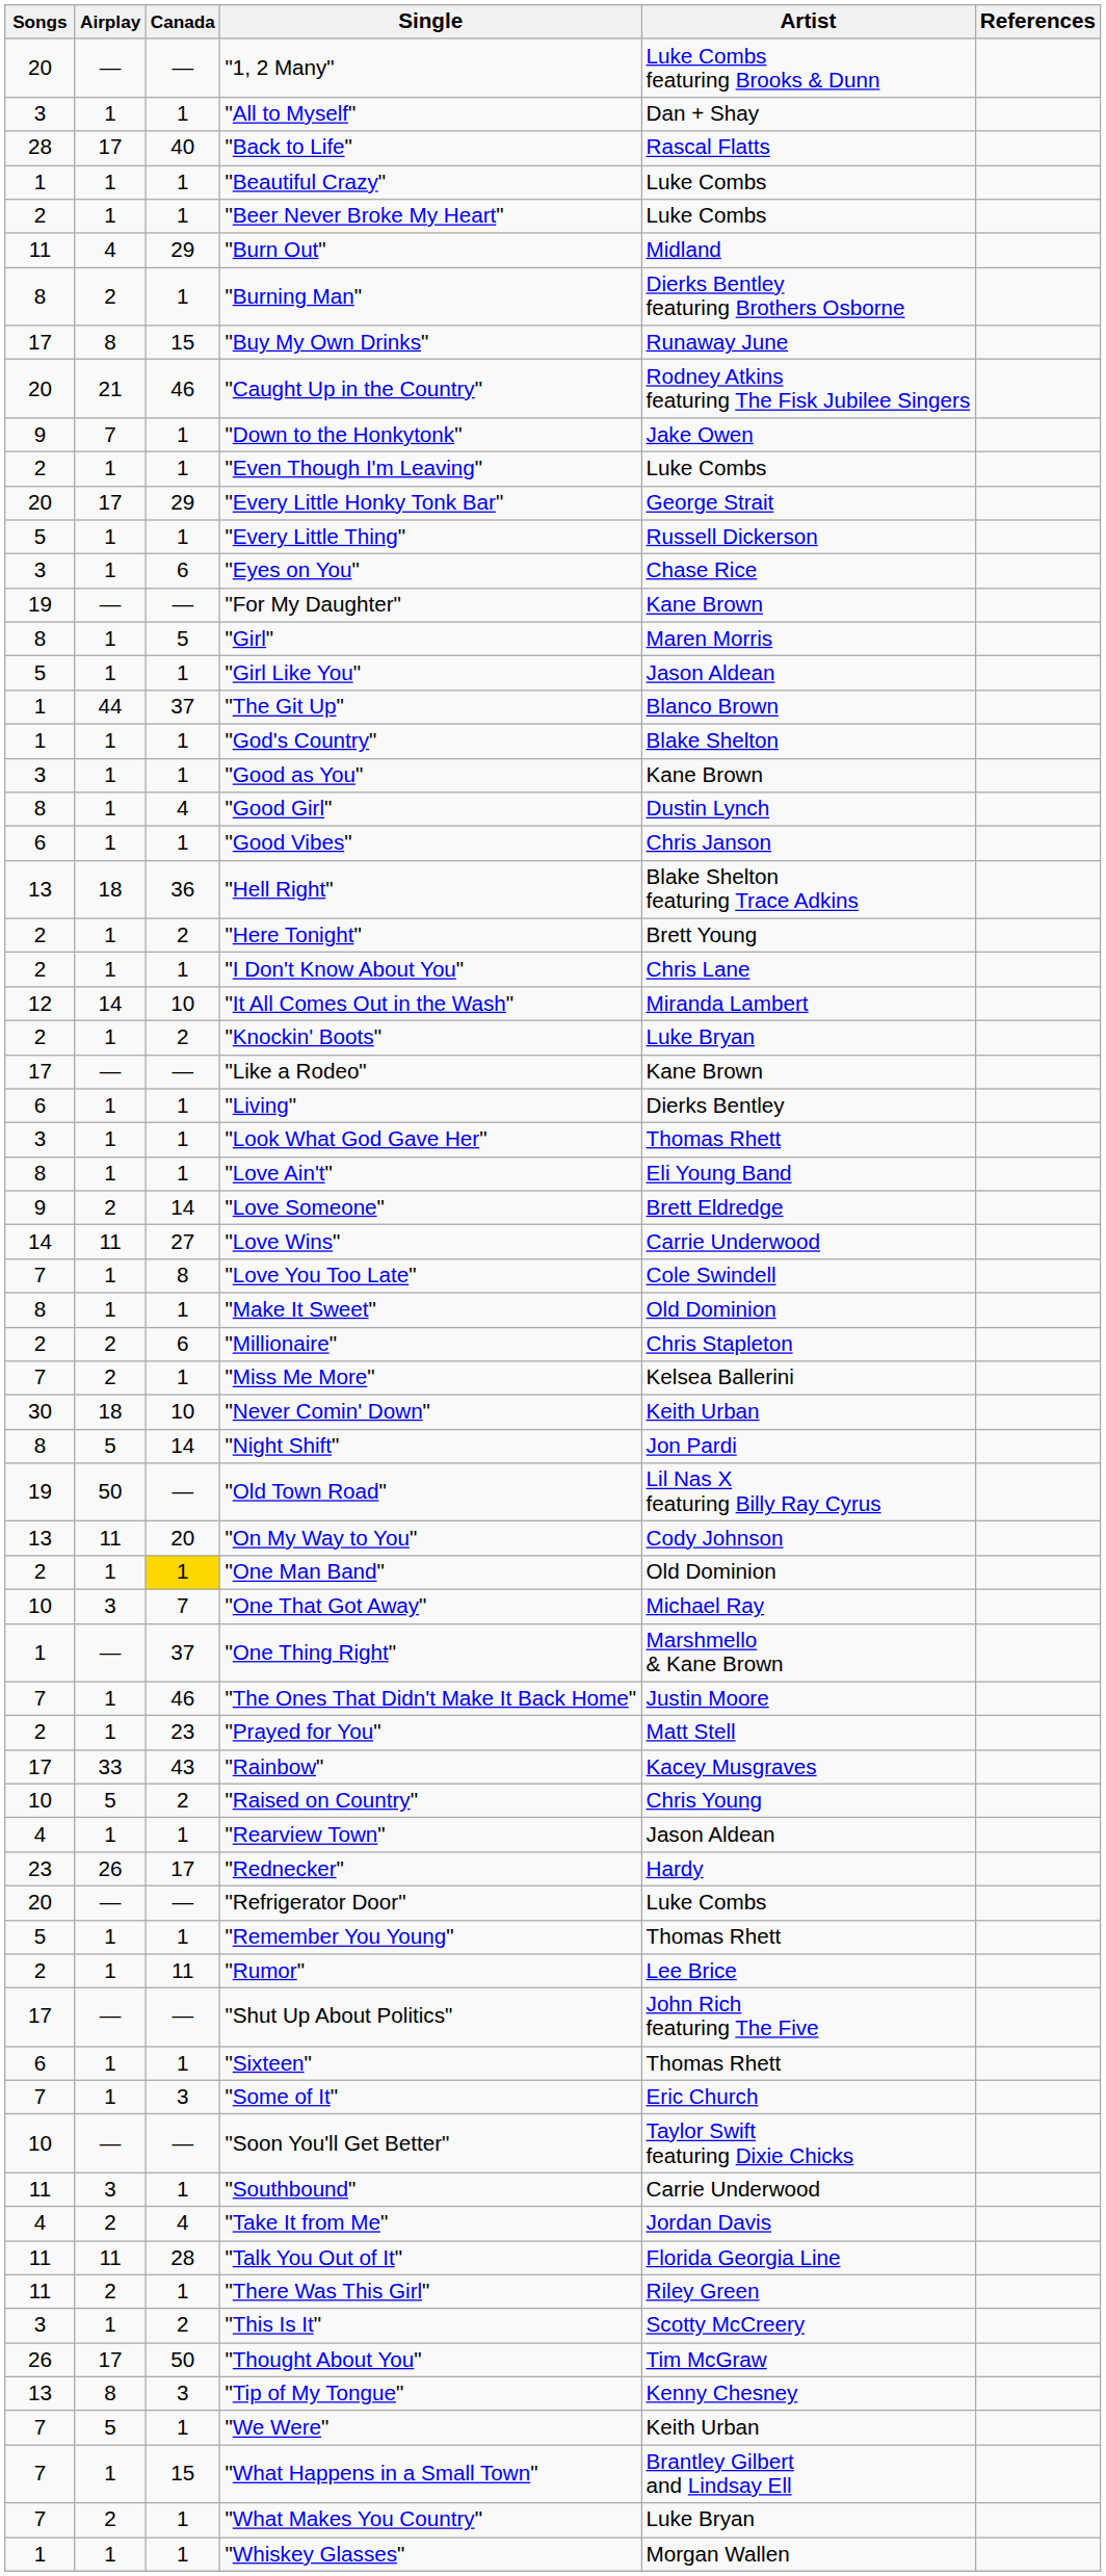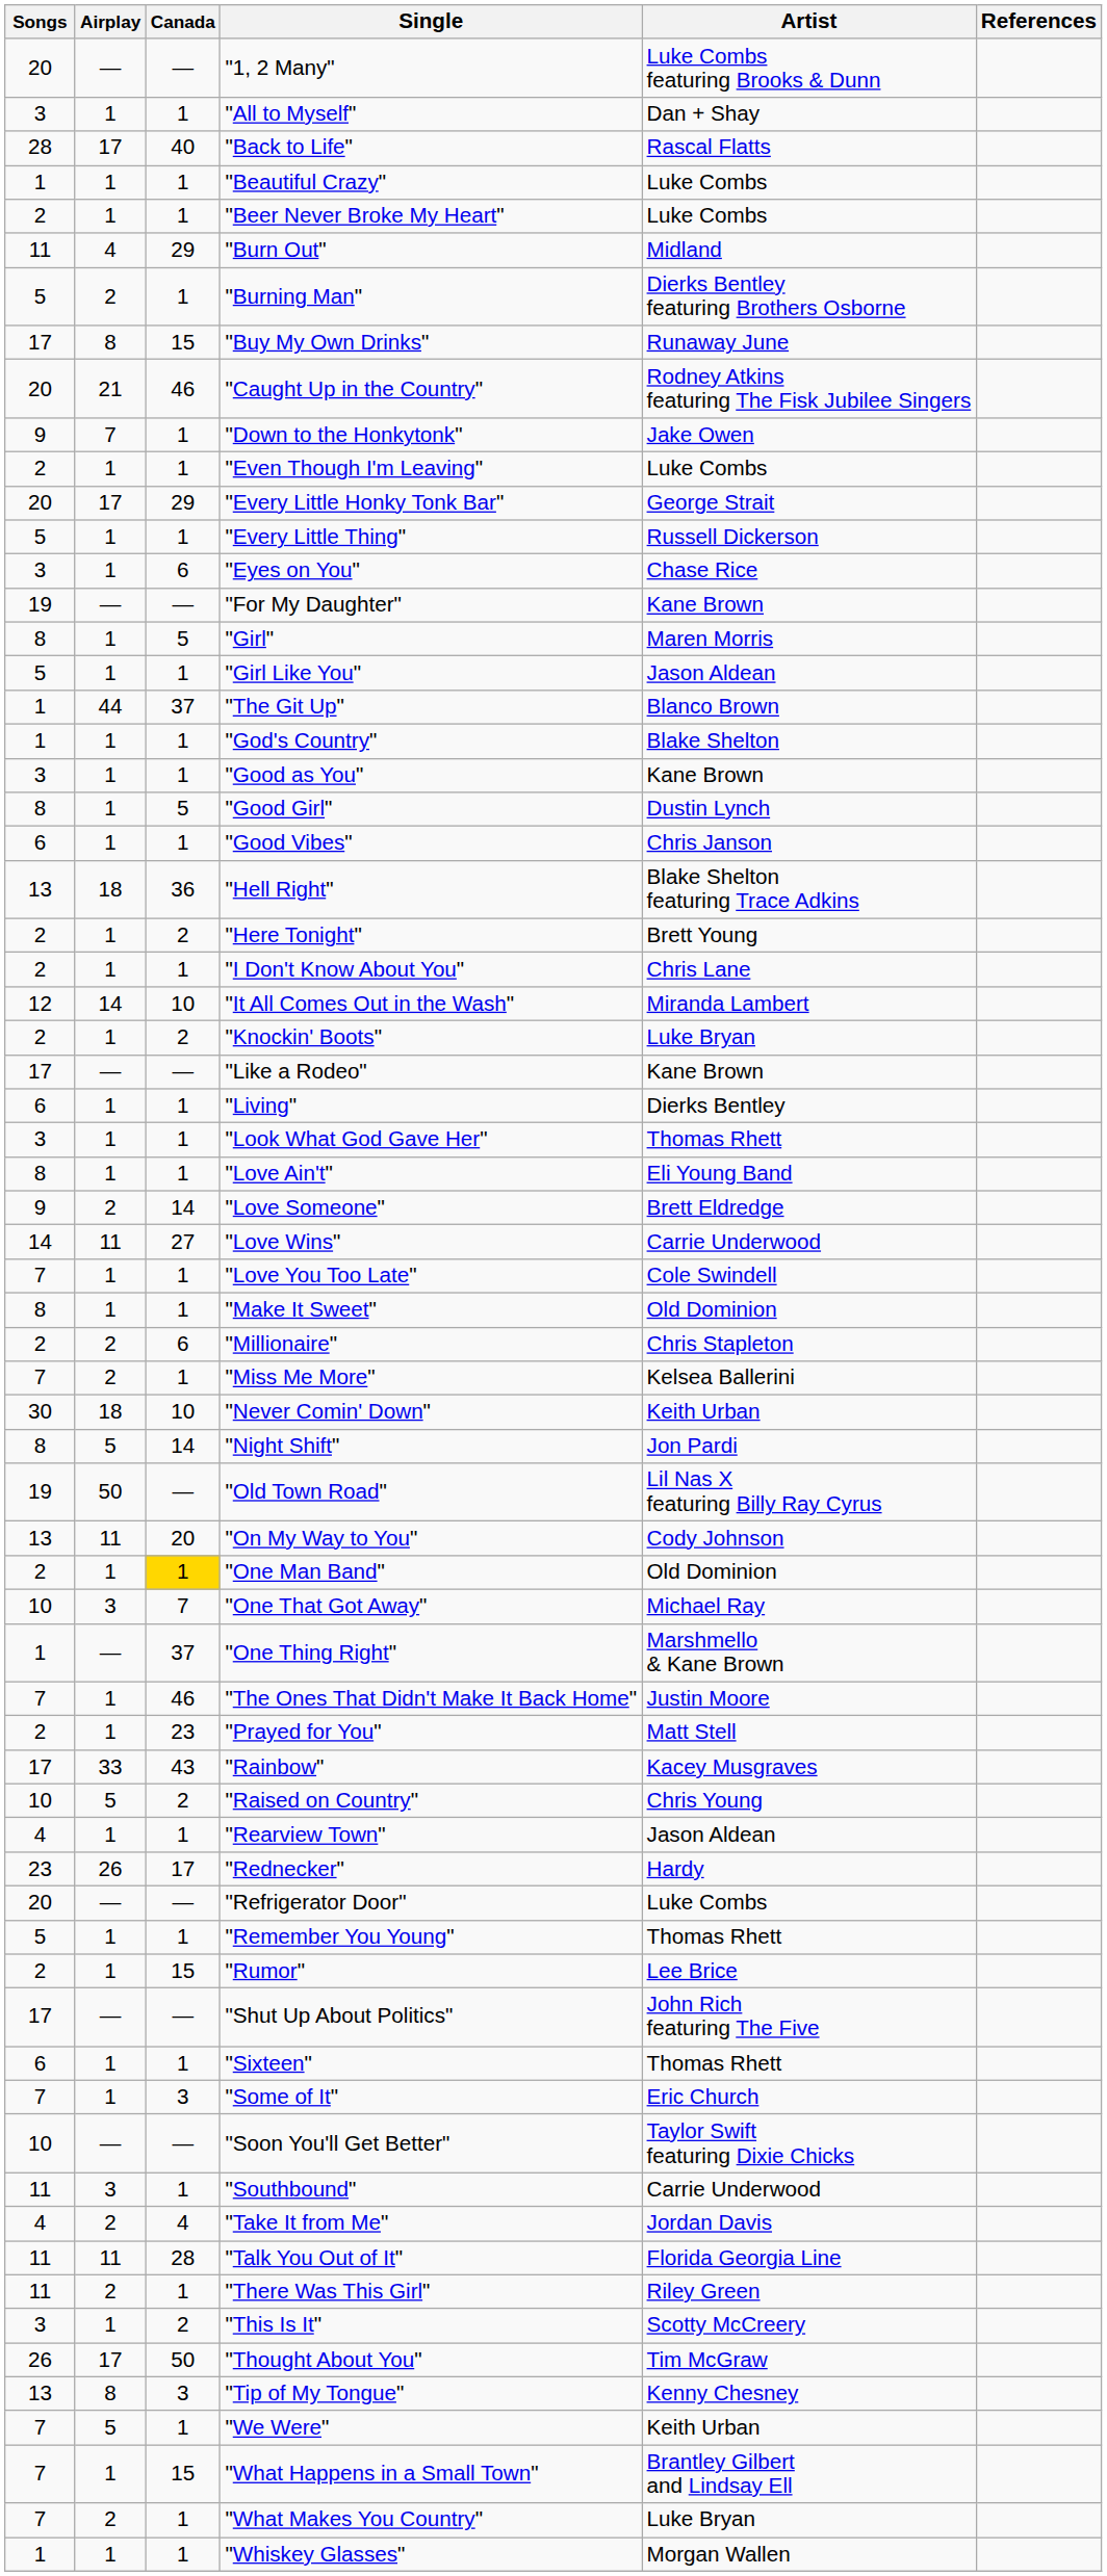 <table class="wikitable sortable">
 <tr>
 <th width="45"><small>Songs</small></th>
 <th width="45"><small>Airplay</small></th>
 <th width="45"><small>Canada</small></th>
 <th width=auto>Single</th>
 <th width=auto>Artist</th>
 <th width=auto>References</th>
 </tr>
 <tr>
 <td align=center>20</td>
 <td align=center>—</td>
 <td align=center>—</td>
 <td>"1, 2 Many"</td>
 <td><a href='#'>Luke Combs</a> <br> featuring <a href='#'>Brooks & Dunn</a></td>
 <td></td>
 </tr>
 <tr>
 <td align=center>3</td>
 <td align=center>1</td>
 <td align=center>1</td>
 <td>"<a href='#'>All to Myself</a>"</td>
 <td>Dan + Shay</td>
 <td></td>
 </tr>
 <tr>
 <td align=center>28</td>
 <td align=center>17</td>
 <td align=center>40</td>
 <td>"<a href='#'>Back to Life</a>"</td>
 <td><a href='#'>Rascal Flatts</a></td>
 <td></td>
 </tr>
 <tr>
 <td align=center>1</td>
 <td align=center>1</td>
 <td align=center>1</td>
 <td>"<a href='#'>Beautiful Crazy</a>"</td>
 <td>Luke Combs</td>
 <td></td>
 </tr>
 <tr>
 <td align=center>2</td>
 <td align=center>1</td>
 <td align=center>1</td>
 <td>"<a href='#'>Beer Never Broke My Heart</a>"</td>
 <td>Luke Combs</td>
 <td></td>
 </tr>
 <tr>
 <td align=center>11</td>
 <td align=center>4</td>
 <td align=center>29</td>
 <td>"<a href='#'>Burn Out</a>"</td>
 <td><a href='#'>Midland</a></td>
 <td></td>
 </tr>
 <tr>
-<td align=center>8</td>
+<td align=center>5</td>
 <td align=center>2</td>
 <td align=center>1</td>
 <td>"<a href='#'>Burning Man</a>"</td>
 <td><a href='#'>Dierks Bentley</a> <br>featuring <a href='#'>Brothers Osborne</a></td>
 <td></td>
 </tr>
 <tr>
 <td align=center>17</td>
 <td align=center>8</td>
 <td align=center>15</td>
 <td>"<a href='#'>Buy My Own Drinks</a>"</td>
 <td><a href='#'>Runaway June</a></td>
 <td></td>
 </tr>
 <tr>
 <td align=center>20</td>
 <td align=center>21</td>
 <td align=center>46</td>
 <td>"<a href='#'>Caught Up in the Country</a>"</td>
 <td><a href='#'>Rodney Atkins</a> <br>featuring <a href='#'>The Fisk Jubilee Singers</a></td>
 <td></td>
 </tr>
 <tr>
 <td align=center>9</td>
 <td align=center>7</td>
 <td align=center>1</td>
 <td>"<a href='#'>Down to the Honkytonk</a>"</td>
 <td><a href='#'>Jake Owen</a></td>
 <td></td>
 </tr>
 <tr>
 <td align=center>2</td>
 <td align=center>1</td>
 <td align=center>1</td>
 <td>"<a href='#'>Even Though I'm Leaving</a>"</td>
 <td>Luke Combs</td>
 <td></td>
 </tr>
 <tr>
 <td align=center>20</td>
 <td align=center>17</td>
 <td align=center>29</td>
 <td>"<a href='#'>Every Little Honky Tonk Bar</a>"</td>
 <td><a href='#'>George Strait</a></td>
 <td></td>
 </tr>
 <tr>
 <td align=center>5</td>
 <td align=center>1</td>
 <td align=center>1</td>
 <td>"<a href='#'>Every Little Thing</a>"</td>
 <td><a href='#'>Russell Dickerson</a></td>
 <td></td>
 </tr>
 <tr>
 <td align=center>3</td>
 <td align=center>1</td>
 <td align=center>6</td>
 <td>"<a href='#'>Eyes on You</a>"</td>
 <td><a href='#'>Chase Rice</a></td>
 <td></td>
 </tr>
 <tr>
 <td align=center>19</td>
 <td align=center>—</td>
 <td align=center>—</td>
 <td>"For My Daughter"</td>
 <td><a href='#'>Kane Brown</a></td>
 <td></td>
 </tr>
 <tr>
 <td align=center>8</td>
 <td align=center>1</td>
 <td align=center>5</td>
 <td>"<a href='#'>Girl</a>"</td>
 <td><a href='#'>Maren Morris</a></td>
 <td></td>
 </tr>
 <tr>
 <td align=center>5</td>
 <td align=center>1</td>
 <td align=center>1</td>
 <td>"<a href='#'>Girl Like You</a>"</td>
 <td><a href='#'>Jason Aldean</a></td>
 <td></td>
 </tr>
 <tr>
 <td align=center>1</td>
 <td align=center>44</td>
 <td align=center>37</td>
 <td>"<a href='#'>The Git Up</a>"</td>
 <td><a href='#'>Blanco Brown</a></td>
 <td></td>
 </tr>
 <tr>
 <td align=center>1</td>
 <td align=center>1</td>
 <td align=center>1</td>
 <td>"<a href='#'>God's Country</a>"</td>
 <td><a href='#'>Blake Shelton</a></td>
 <td></td>
 </tr>
 <tr>
 <td align=center>3</td>
 <td align=center>1</td>
 <td align=center>1</td>
 <td>"<a href='#'>Good as You</a>"</td>
 <td>Kane Brown</td>
 <td></td>
 </tr>
 <tr>
 <td align=center>8</td>
 <td align=center>1</td>
-<td align=center>4</td>
+<td align=center>5</td>
 <td>"<a href='#'>Good Girl</a>"</td>
 <td><a href='#'>Dustin Lynch</a></td>
 <td></td>
 </tr>
 <tr>
 <td align=center>6</td>
 <td align=center>1</td>
 <td align=center>1</td>
 <td>"<a href='#'>Good Vibes</a>"</td>
 <td><a href='#'>Chris Janson</a></td>
 <td></td>
 </tr>
 <tr>
 <td align=center>13</td>
 <td align=center>18</td>
 <td align=center>36</td>
 <td>"<a href='#'>Hell Right</a>"</td>
 <td>Blake Shelton <br> featuring <a href='#'>Trace Adkins</a></td>
 <td></td>
 </tr>
 <tr>
 <td align=center>2</td>
 <td align=center>1</td>
 <td align=center>2</td>
 <td>"<a href='#'>Here Tonight</a>"</td>
 <td>Brett Young</td>
 <td></td>
 </tr>
 <tr>
 <td align=center>2</td>
 <td align=center>1</td>
 <td align=center>1</td>
 <td>"<a href='#'>I Don't Know About You</a>"</td>
 <td><a href='#'>Chris Lane</a></td>
 <td></td>
 </tr>
 <tr>
 <td align=center>12</td>
 <td align=center>14</td>
 <td align=center>10</td>
 <td>"<a href='#'>It All Comes Out in the Wash</a>"</td>
 <td><a href='#'>Miranda Lambert</a></td>
 <td></td>
 </tr>
 <tr>
 <td align=center>2</td>
 <td align=center>1</td>
 <td align=center>2</td>
 <td>"<a href='#'>Knockin' Boots</a>"</td>
 <td><a href='#'>Luke Bryan</a></td>
 <td></td>
 </tr>
 <tr>
 <td align=center>17</td>
 <td align=center>—</td>
 <td align=center>—</td>
 <td>"Like a Rodeo"</td>
 <td>Kane Brown</td>
 <td></td>
 </tr>
 <tr>
 <td align=center>6</td>
 <td align=center>1</td>
 <td align=center>1</td>
 <td>"<a href='#'>Living</a>"</td>
 <td>Dierks Bentley</td>
 <td></td>
 </tr>
 <tr>
 <td align=center>3</td>
 <td align=center>1</td>
 <td align=center>1</td>
 <td>"<a href='#'>Look What God Gave Her</a>"</td>
 <td><a href='#'>Thomas Rhett</a></td>
 <td></td>
 </tr>
 <tr>
 <td align=center>8</td>
 <td align=center>1</td>
 <td align=center>1</td>
 <td>"<a href='#'>Love Ain't</a>"</td>
 <td><a href='#'>Eli Young Band</a></td>
 <td></td>
 </tr>
 <tr>
 <td align=center>9</td>
 <td align=center>2</td>
 <td align=center>14</td>
 <td>"<a href='#'>Love Someone</a>"</td>
 <td><a href='#'>Brett Eldredge</a></td>
 <td></td>
 </tr>
 <tr>
 <td align=center>14</td>
 <td align=center>11</td>
 <td align=center>27</td>
 <td>"<a href='#'>Love Wins</a>"</td>
 <td><a href='#'>Carrie Underwood</a></td>
 <td></td>
 </tr>
 <tr>
 <td align=center>7</td>
 <td align=center>1</td>
-<td align=center>8</td>
+<td align=center>1</td>
 <td>"<a href='#'>Love You Too Late</a>"</td>
 <td><a href='#'>Cole Swindell</a></td>
 <td></td>
 </tr>
 <tr>
 <td align=center>8</td>
 <td align=center>1</td>
 <td align=center>1</td>
 <td>"<a href='#'>Make It Sweet</a>"</td>
 <td><a href='#'>Old Dominion</a></td>
 <td></td>
 </tr>
 <tr>
 <td align=center>2</td>
 <td align=center>2</td>
 <td align=center>6</td>
 <td>"<a href='#'>Millionaire</a>"</td>
 <td><a href='#'>Chris Stapleton</a></td>
 <td></td>
 </tr>
 <tr>
 <td align=center>7</td>
 <td align=center>2</td>
 <td align=center>1</td>
 <td>"<a href='#'>Miss Me More</a>"</td>
 <td>Kelsea Ballerini</td>
 <td></td>
 </tr>
 <tr>
 <td align=center>30</td>
 <td align=center>18</td>
 <td align=center>10</td>
 <td>"<a href='#'>Never Comin' Down</a>"</td>
 <td><a href='#'>Keith Urban</a></td>
 <td></td>
 </tr>
 <tr>
 <td align=center>8</td>
 <td align=center>5</td>
 <td align=center>14</td>
 <td>"<a href='#'>Night Shift</a>"</td>
 <td><a href='#'>Jon Pardi</a></td>
 <td></td>
 </tr>
 <tr>
 <td align=center>19</td>
 <td align=center>50</td>
 <td align=center>—</td>
 <td>"<a href='#'>Old Town Road</a>"</td>
 <td><a href='#'>Lil Nas X</a> <br> featuring <a href='#'>Billy Ray Cyrus</a></td>
 <td></td>
 </tr>
 <tr>
 <td align=center>13</td>
 <td align=center>11</td>
 <td align=center>20</td>
 <td>"<a href='#'>On My Way to You</a>"</td>
 <td><a href='#'>Cody Johnson</a></td>
 <td></td>
 </tr>
 <tr>
 <td align=center>2</td>
 <td align=center>1</td>
 <td align=center style="background: gold;">1</td>
 <td>"<a href='#'>One Man Band</a>"</td>
 <td>Old Dominion</td>
 <td></td>
 </tr>
 <tr>
 <td align=center>10</td>
 <td align=center>3</td>
 <td align=center>7</td>
 <td>"<a href='#'>One That Got Away</a>"</td>
 <td><a href='#'>Michael Ray</a></td>
 <td></td>
 </tr>
 <tr>
 <td align=center>1</td>
 <td align=center>—</td>
 <td align=center>37</td>
 <td>"<a href='#'>One Thing Right</a>"</td>
 <td><a href='#'>Marshmello</a> <br> & Kane Brown</td>
 <td></td>
 </tr>
 <tr>
 <td align=center>7</td>
 <td align=center>1</td>
 <td align=center>46</td>
 <td>"<a href='#'>The Ones That Didn't Make It Back Home</a>"</td>
 <td><a href='#'>Justin Moore</a></td>
 <td></td>
 </tr>
 <tr>
 <td align=center>2</td>
 <td align=center>1</td>
 <td align=center>23</td>
 <td>"<a href='#'>Prayed for You</a>"</td>
 <td><a href='#'>Matt Stell</a></td>
 <td></td>
 </tr>
 <tr>
 <td align=center>17</td>
 <td align=center>33</td>
 <td align=center>43</td>
 <td>"<a href='#'>Rainbow</a>"</td>
 <td><a href='#'>Kacey Musgraves</a></td>
 <td></td>
 </tr>
 <tr>
 <td align=center>10</td>
 <td align=center>5</td>
 <td align=center>2</td>
 <td>"<a href='#'>Raised on Country</a>"</td>
 <td><a href='#'>Chris Young</a></td>
 <td></td>
 </tr>
 <tr>
 <td align=center>4</td>
 <td align=center>1</td>
 <td align=center>1</td>
 <td>"<a href='#'>Rearview Town</a>"</td>
 <td>Jason Aldean</td>
 <td></td>
 </tr>
 <tr>
 <td align=center>23</td>
 <td align=center>26</td>
 <td align=center>17</td>
 <td>"<a href='#'>Rednecker</a>"</td>
 <td><a href='#'>Hardy</a></td>
 <td></td>
 </tr>
 <tr>
 <td align=center>20</td>
 <td align=center>—</td>
 <td align=center>—</td>
 <td>"Refrigerator Door"</td>
 <td>Luke Combs</td>
 <td></td>
 </tr>
 <tr>
 <td align=center>5</td>
 <td align=center>1</td>
 <td align=center>1</td>
 <td>"<a href='#'>Remember You Young</a>"</td>
 <td>Thomas Rhett</td>
 <td></td>
 </tr>
 <tr>
 <td align=center>2</td>
 <td align=center>1</td>
-<td align=center>11</td>
+<td align=center>15</td>
 <td>"<a href='#'>Rumor</a>"</td>
 <td><a href='#'>Lee Brice</a></td>
 <td></td>
 </tr>
 <tr>
 <td align=center>17</td>
 <td align=center>—</td>
 <td align=center>—</td>
 <td>"Shut Up About Politics"</td>
 <td><a href='#'>John Rich</a> <br> featuring <a href='#'>The Five</a></td>
 <td></td>
 </tr>
 <tr>
 <td align=center>6</td>
 <td align=center>1</td>
 <td align=center>1</td>
 <td>"<a href='#'>Sixteen</a>"</td>
 <td>Thomas Rhett</td>
 <td></td>
 </tr>
 <tr>
 <td align=center>7</td>
 <td align=center>1</td>
 <td align=center>3</td>
 <td>"<a href='#'>Some of It</a>"</td>
 <td><a href='#'>Eric Church</a></td>
 <td></td>
 </tr>
 <tr>
 <td align=center>10</td>
 <td align=center>—</td>
 <td align=center>—</td>
 <td>"Soon You'll Get Better"</td>
 <td><a href='#'>Taylor Swift</a> <br> featuring <a href='#'>Dixie Chicks</a></td>
 <td></td>
 </tr>
 <tr>
 <td align=center>11</td>
 <td align=center>3</td>
 <td align=center>1</td>
 <td>"<a href='#'>Southbound</a>"</td>
 <td>Carrie Underwood</td>
 <td></td>
 </tr>
 <tr>
 <td align=center>4</td>
 <td align=center>2</td>
 <td align=center>4</td>
 <td>"<a href='#'>Take It from Me</a>"</td>
 <td><a href='#'>Jordan Davis</a></td>
 <td></td>
 </tr>
 <tr>
 <td align=center>11</td>
 <td align=center>11</td>
 <td align=center>28</td>
 <td>"<a href='#'>Talk You Out of It</a>"</td>
 <td><a href='#'>Florida Georgia Line</a></td>
 <td></td>
 </tr>
 <tr>
 <td align=center>11</td>
 <td align=center>2</td>
 <td align=center>1</td>
 <td>"<a href='#'>There Was This Girl</a>"</td>
 <td><a href='#'>Riley Green</a></td>
 <td></td>
 </tr>
 <tr>
 <td align=center>3</td>
 <td align=center>1</td>
 <td align=center>2</td>
 <td>"<a href='#'>This Is It</a>"</td>
 <td><a href='#'>Scotty McCreery</a></td>
 <td></td>
 </tr>
 <tr>
 <td align=center>26</td>
 <td align=center>17</td>
 <td align=center>50</td>
 <td>"<a href='#'>Thought About You</a>"</td>
 <td><a href='#'>Tim McGraw</a></td>
 <td></td>
 </tr>
 <tr>
 <td align=center>13</td>
 <td align=center>8</td>
 <td align=center>3</td>
 <td>"<a href='#'>Tip of My Tongue</a>"</td>
 <td><a href='#'>Kenny Chesney</a></td>
 <td></td>
 </tr>
 <tr>
 <td align=center>7</td>
 <td align=center>5</td>
 <td align=center>1</td>
 <td>"<a href='#'>We Were</a>"</td>
 <td>Keith Urban</td>
 <td></td>
 </tr>
 <tr>
 <td align=center>7</td>
 <td align=center>1</td>
 <td align=center>15</td>
 <td>"<a href='#'>What Happens in a Small Town</a>"</td>
 <td><a href='#'>Brantley Gilbert</a> <br> and <a href='#'>Lindsay Ell</a></td>
 <td></td>
 </tr>
 <tr>
 <td align=center>7</td>
 <td align=center>2</td>
 <td align=center>1</td>
 <td>"<a href='#'>What Makes You Country</a>"</td>
 <td>Luke Bryan</td>
 <td></td>
 </tr>
 <tr>
 <td align=center>1</td>
 <td align=center>1</td>
 <td align=center>1</td>
 <td>"<a href='#'>Whiskey Glasses</a>"</td>
 <td>Morgan Wallen</td>
 <td></td>
 </tr>
 <tr>
 </tr>
 </table>
